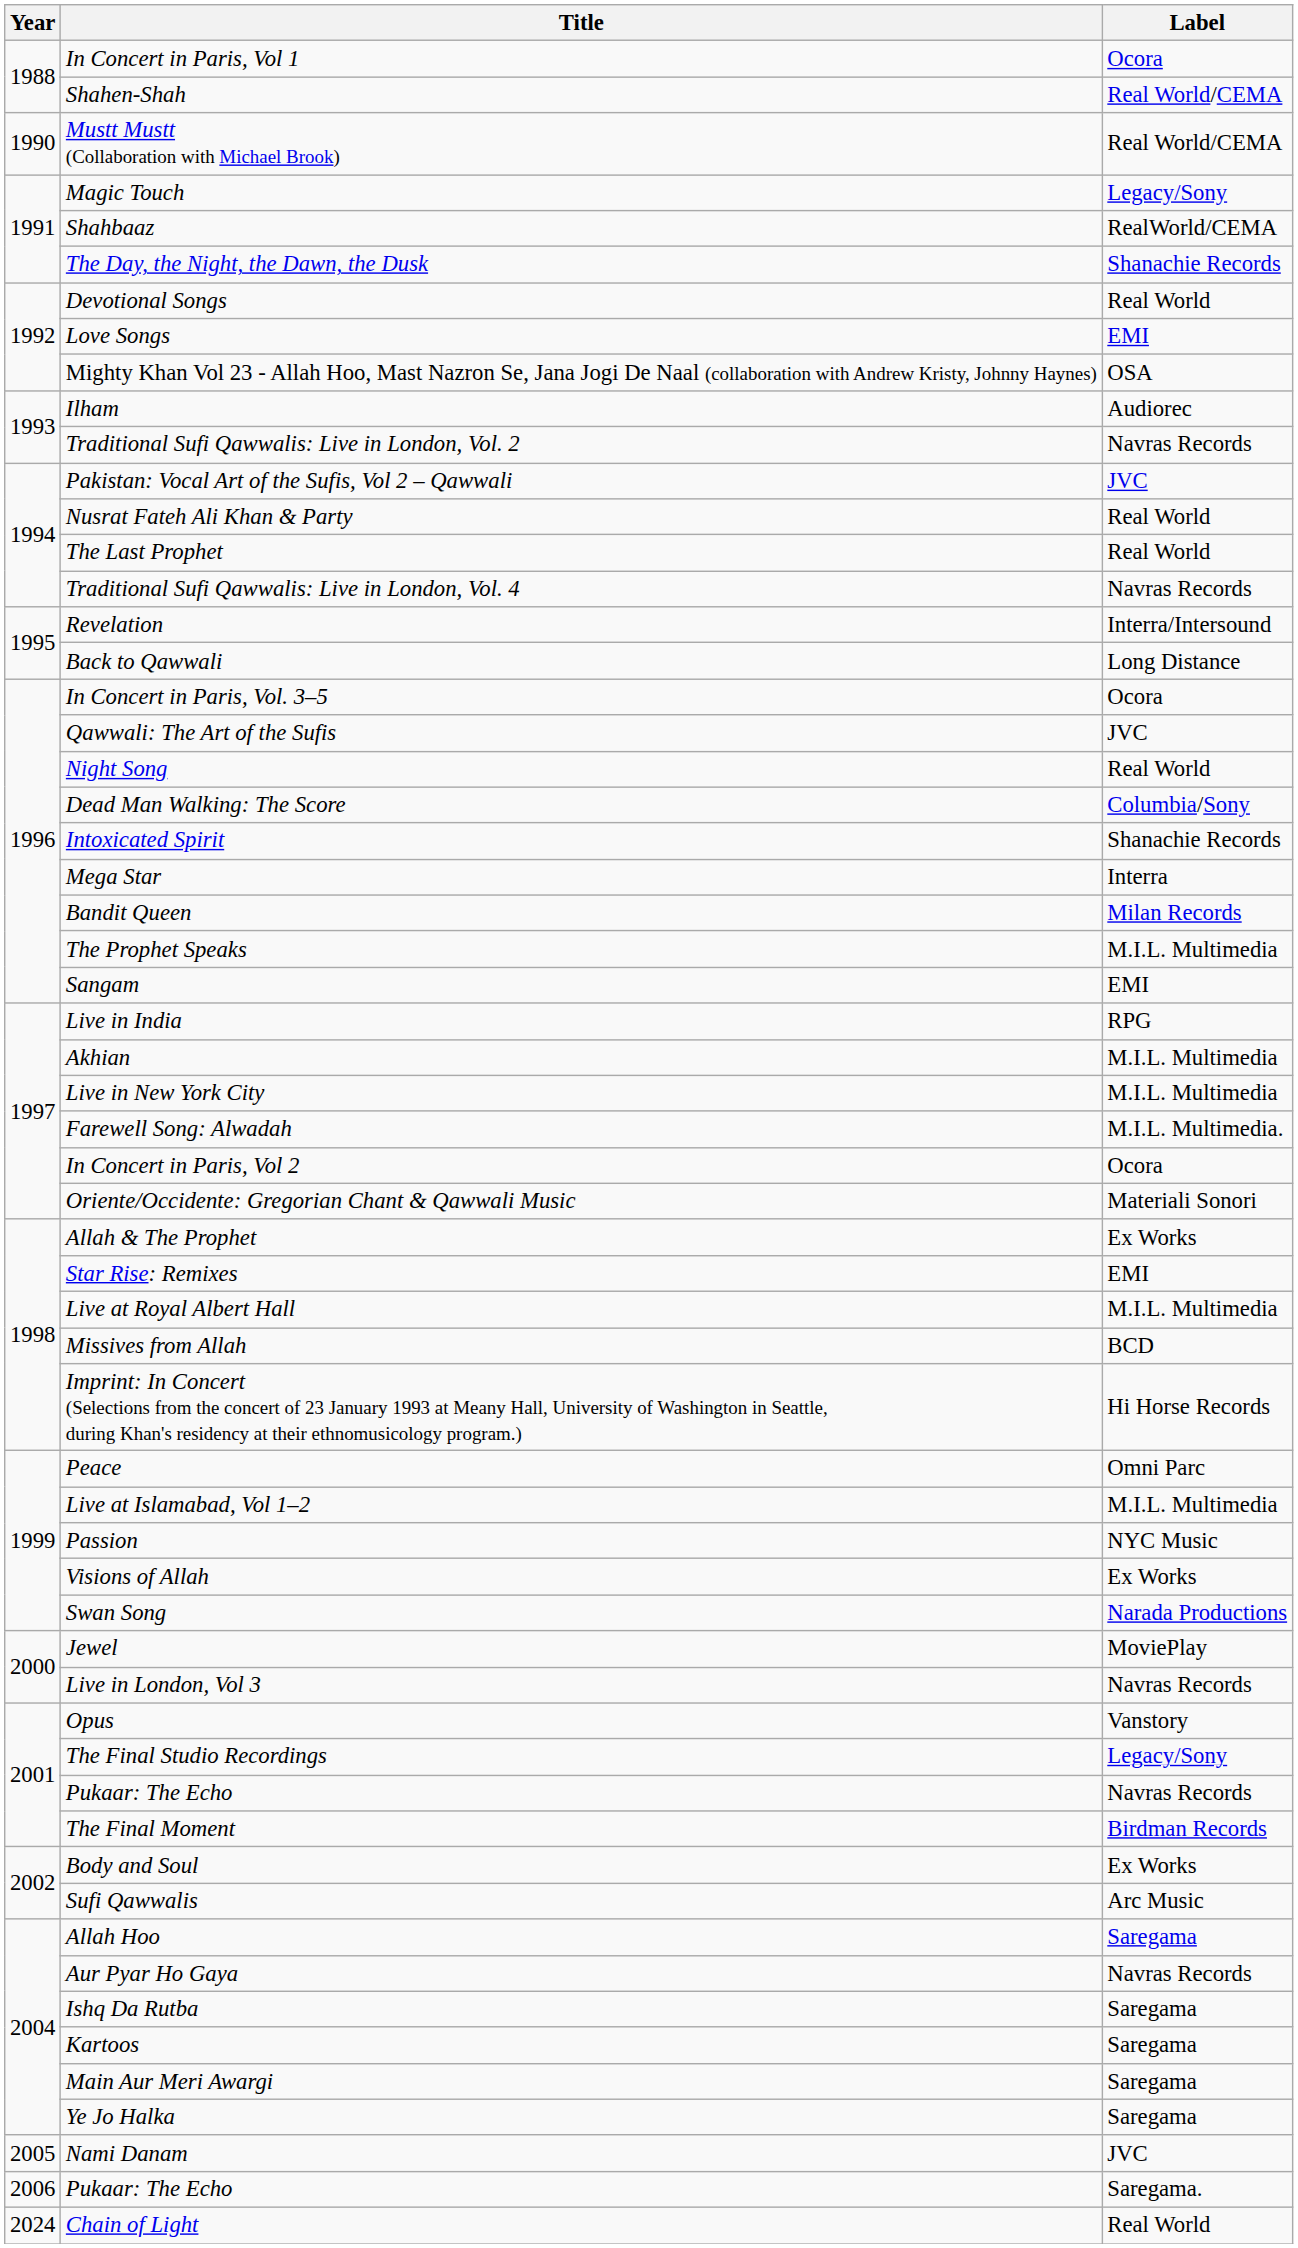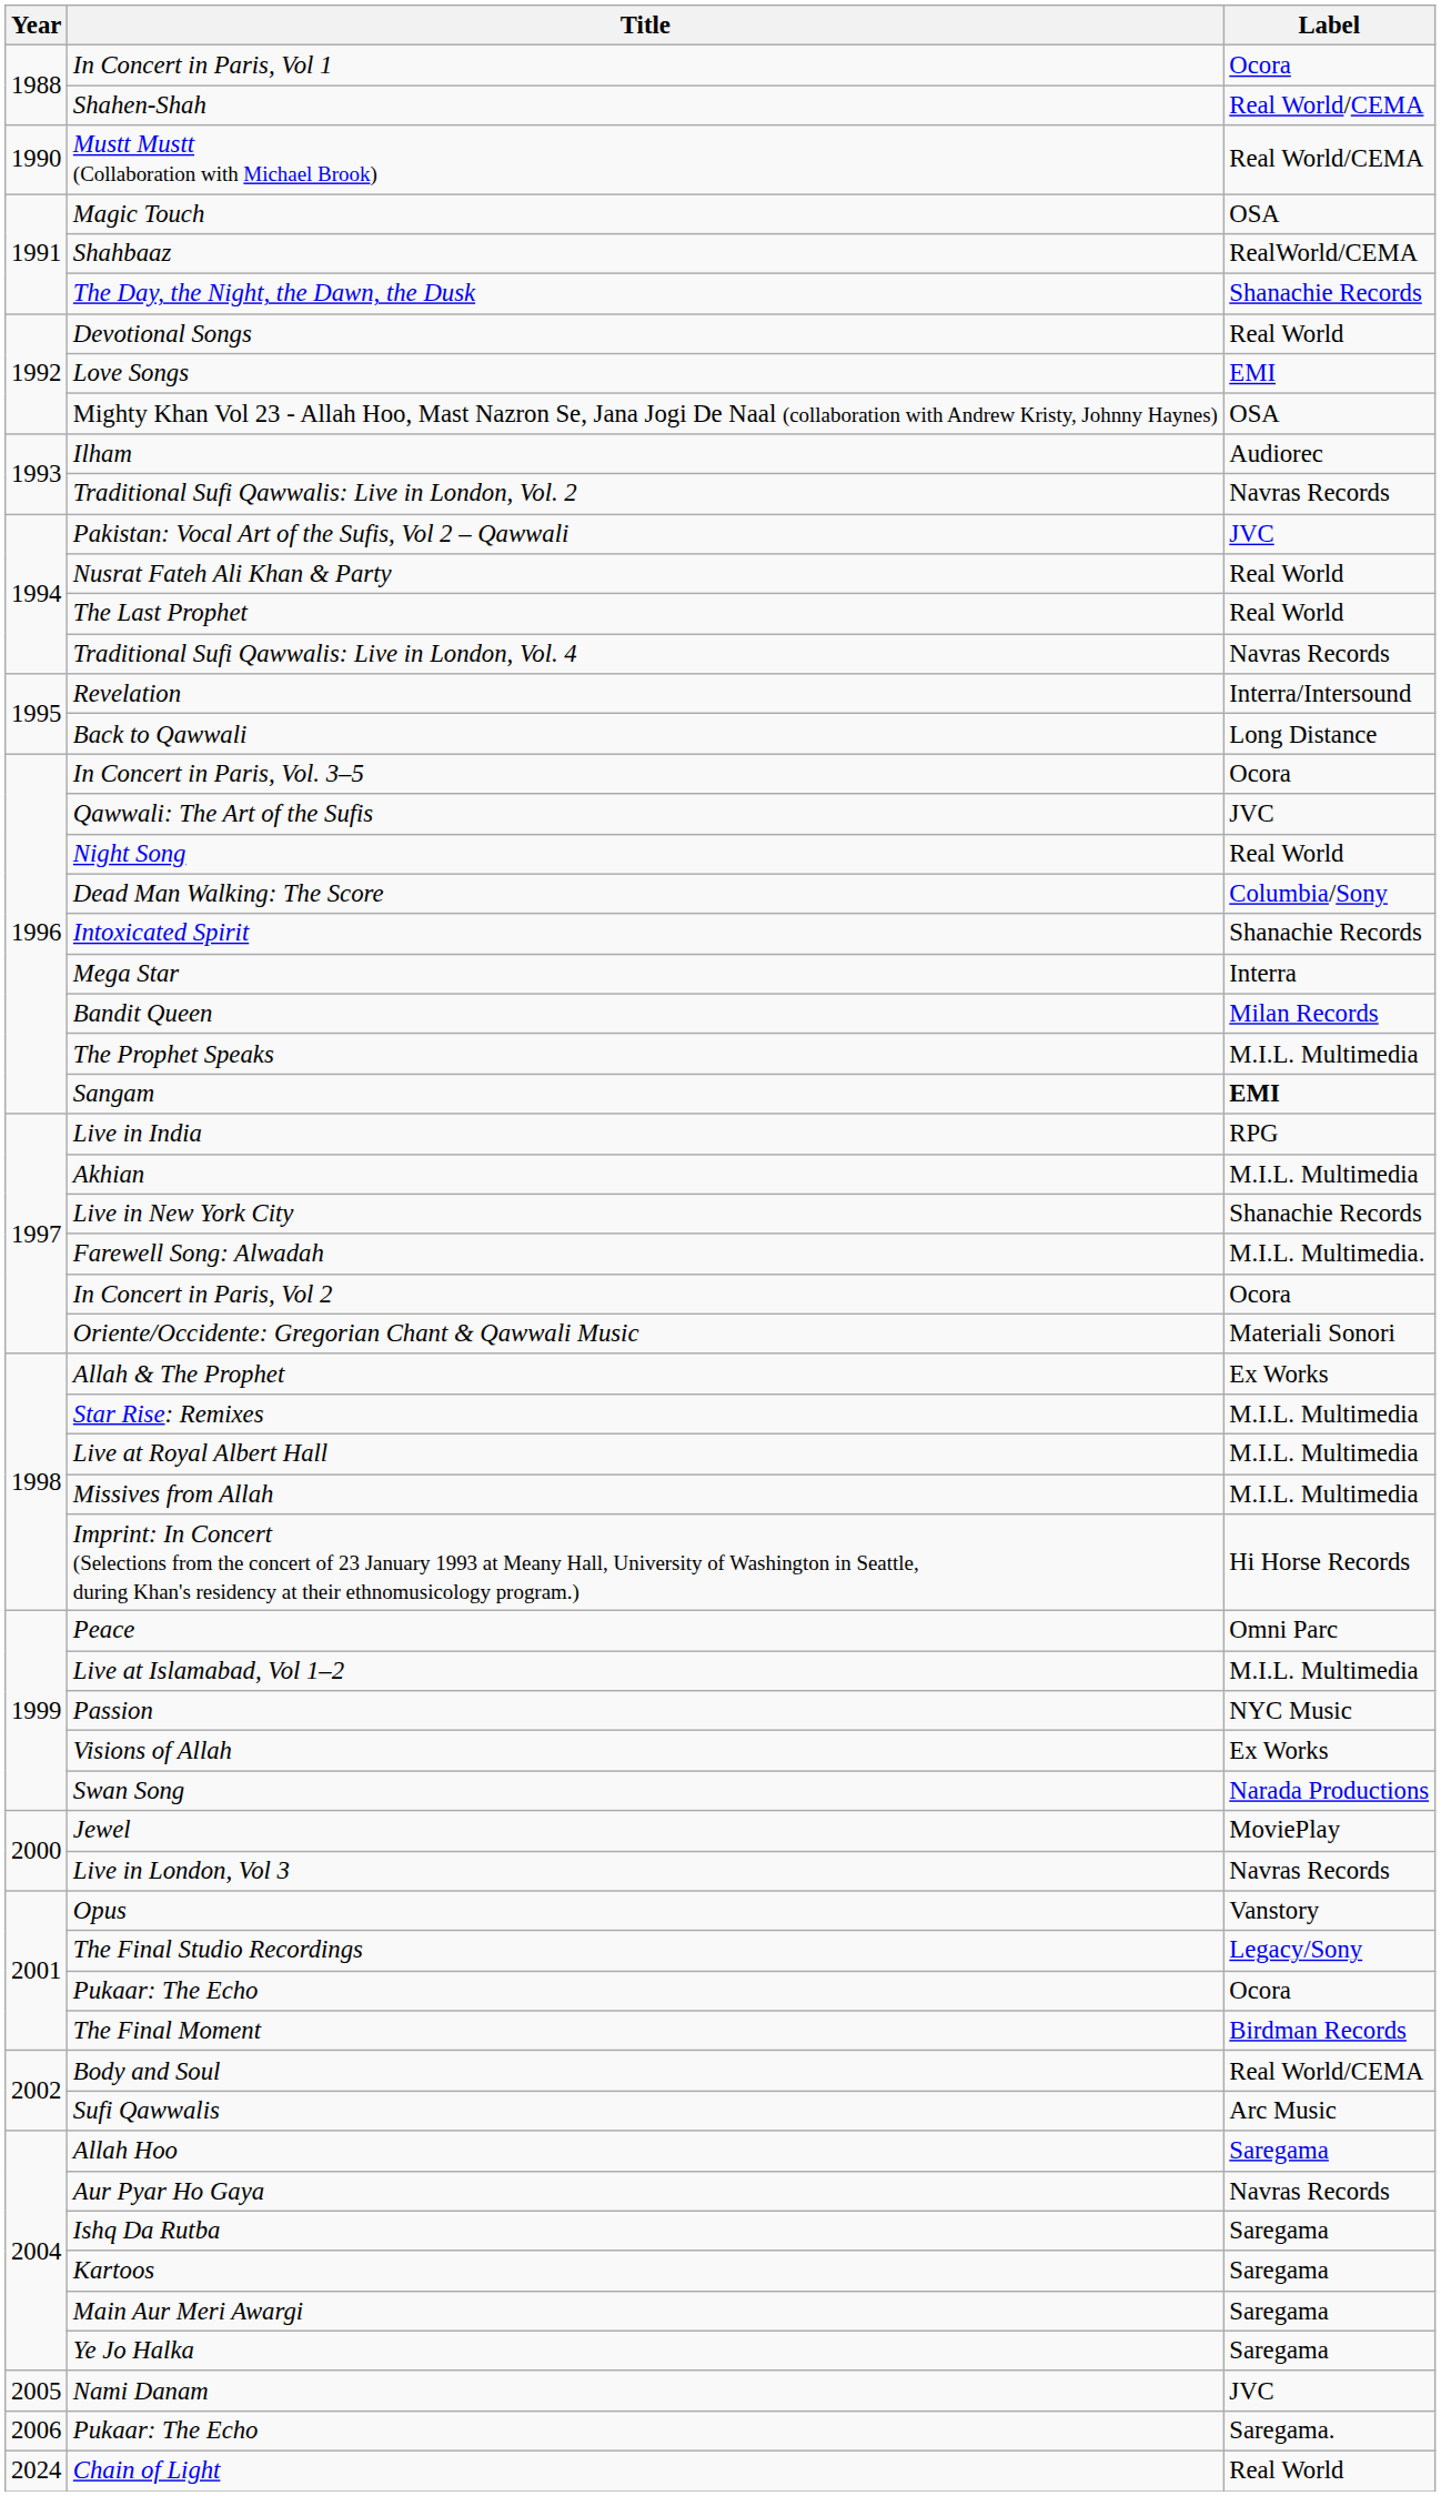 <table class="wikitable">
 <tr>
 <th>Year</th>
 <th>Title</th>
 <th>Label</th>
 </tr>
 <tr>
 <td rowspan="2">1988</td>
 <td><em>In Concert in Paris, Vol 1</em></td>
 <td><a href='#'>Ocora</a></td>
 </tr>
 <tr>
 <td><em>Shahen-Shah</em></td>
 <td><a href='#'>Real World</a>/<a href='#'>CEMA</a></td>
 </tr>
 <tr>
 <td>1990</td>
 <td><em><a href='#'>Mustt Mustt</a></em><br><small>(Collaboration with <a href='#'>Michael Brook</a>)</small></td>
 <td>Real World/CEMA</td>
 </tr>
 <tr>
 <td rowspan="3">1991</td>
 <td><em>Magic Touch</em></td>
-<td><a href='#'>Legacy/Sony</a></td>
+<td>OSA</td>
 </tr>
 <tr>
 <td><em>Shahbaaz</em></td>
 <td>RealWorld/CEMA</td>
 </tr>
 <tr>
 <td><em><a href='#'>The Day, the Night, the Dawn, the Dusk</a></em></td>
 <td><a href='#'>Shanachie Records</a></td>
 </tr>
 <tr>
 <td rowspan="3">1992</td>
 <td><em>Devotional Songs</em></td>
 <td>Real World</td>
 </tr>
 <tr>
 <td><em>Love Songs</em></td>
 <td><a href='#'>EMI</a></td>
 </tr>
 <tr>
 <td>Mighty Khan Vol 23 - Allah Hoo, Mast Nazron Se, Jana Jogi De Naal <small>(collaboration with Andrew Kristy, Johnny Haynes)</small></td>
 <td>OSA</td>
 </tr>
 <tr>
 <td rowspan="2">1993</td>
 <td><em>Ilham</em></td>
 <td>Audiorec</td>
 </tr>
 <tr>
 <td><em>Traditional Sufi Qawwalis: Live in London, Vol. 2</em></td>
 <td>Navras Records</td>
 </tr>
 <tr>
 <td rowspan="4">1994</td>
 <td><em>Pakistan: Vocal Art of the Sufis, Vol 2 – Qawwali</em></td>
 <td><a href='#'>JVC</a></td>
 </tr>
 <tr>
 <td><em>Nusrat Fateh Ali Khan & Party</em></td>
 <td>Real World</td>
 </tr>
 <tr>
 <td><em>The Last Prophet</em></td>
 <td>Real World</td>
 </tr>
 <tr>
 <td><em>Traditional Sufi Qawwalis: Live in London, Vol. 4</em></td>
 <td>Navras Records</td>
 </tr>
 <tr>
 <td rowspan="2">1995</td>
 <td><em>Revelation</em></td>
 <td>Interra/Intersound</td>
 </tr>
 <tr>
 <td><em>Back to Qawwali</em></td>
 <td>Long Distance</td>
 </tr>
 <tr>
 <td rowspan="9">1996</td>
 <td><em>In Concert in Paris, Vol. 3–5</em></td>
 <td>Ocora</td>
 </tr>
 <tr>
 <td><em>Qawwali: The Art of the Sufis</em></td>
 <td>JVC</td>
 </tr>
 <tr>
 <td><em><a href='#'>Night Song</a></em></td>
 <td>Real World</td>
 </tr>
 <tr>
 <td><em>Dead Man Walking: The Score</em></td>
 <td><a href='#'>Columbia</a>/<a href='#'>Sony</a></td>
 </tr>
 <tr>
 <td><em><a href='#'>Intoxicated Spirit</a></em></td>
 <td>Shanachie Records</td>
 </tr>
 <tr>
 <td><em>Mega Star</em></td>
 <td>Interra</td>
 </tr>
 <tr>
 <td><em>Bandit Queen</em></td>
 <td><a href='#'>Milan Records</a></td>
 </tr>
 <tr>
 <td><em>The Prophet Speaks</em></td>
 <td>M.I.L. Multimedia</td>
 </tr>
 <tr>
 <td><em>Sangam</em></td>
-<td>EMI</td>
+<td><strong>EMI</strong></td>
 </tr>
 <tr>
 <td rowspan="6">1997</td>
 <td><em>Live in India</em></td>
 <td>RPG</td>
 </tr>
 <tr>
 <td><em>Akhian</em></td>
 <td>M.I.L. Multimedia</td>
 </tr>
 <tr>
 <td><em>Live in New York City</em></td>
-<td>M.I.L. Multimedia</td>
+<td>Shanachie Records</td>
 </tr>
 <tr>
 <td><em>Farewell Song: Alwadah</em></td>
 <td>M.I.L. Multimedia.</td>
 </tr>
 <tr>
 <td><em>In Concert in Paris, Vol 2</em></td>
 <td>Ocora</td>
 </tr>
 <tr>
 <td><em>Oriente/Occidente: Gregorian Chant & Qawwali Music</em></td>
 <td>Materiali Sonori</td>
 </tr>
 <tr>
 <td rowspan="5">1998</td>
 <td><em>Allah & The Prophet</em></td>
 <td>Ex Works</td>
 </tr>
 <tr>
 <td><em><a href='#'>Star Rise</a>: Remixes</em></td>
-<td>EMI</td>
+<td>M.I.L. Multimedia</td>
 </tr>
 <tr>
 <td><em>Live at Royal Albert Hall</em></td>
 <td>M.I.L. Multimedia</td>
 </tr>
 <tr>
 <td><em>Missives from Allah</em></td>
-<td>BCD</td>
+<td>M.I.L. Multimedia</td>
 </tr>
 <tr>
 <td><em>Imprint: In Concert</em><br><small>(Selections from the concert of 23 January 1993 at Meany Hall, University of Washington in Seattle,<br>during Khan's residency at their ethnomusicology program.)</small></td>
 <td>Hi Horse Records</td>
 </tr>
 <tr>
 <td rowspan="5">1999</td>
 <td><em>Peace</em></td>
 <td>Omni Parc</td>
 </tr>
 <tr>
 <td><em>Live at Islamabad, Vol 1–2</em></td>
 <td>M.I.L. Multimedia</td>
 </tr>
 <tr>
 <td><em>Passion</em></td>
 <td>NYC Music</td>
 </tr>
 <tr>
 <td><em>Visions of Allah</em></td>
 <td>Ex Works</td>
 </tr>
 <tr>
 <td><em>Swan Song</em></td>
 <td><a href='#'>Narada Productions</a></td>
 </tr>
 <tr>
 <td rowspan="2">2000</td>
 <td><em>Jewel</em></td>
 <td>MoviePlay</td>
 </tr>
 <tr>
 <td><em>Live in London, Vol 3</em></td>
 <td>Navras Records</td>
 </tr>
 <tr>
 <td rowspan="4">2001</td>
 <td><em>Opus</em></td>
 <td>Vanstory</td>
 </tr>
 <tr>
 <td><em>The Final Studio Recordings</em></td>
 <td><a href='#'>Legacy/Sony</a></td>
 </tr>
 <tr>
 <td><em>Pukaar: The Echo</em></td>
-<td>Navras Records</td>
+<td>Ocora</td>
 </tr>
 <tr>
 <td><em>The Final Moment</em></td>
 <td><a href='#'>Birdman Records</a></td>
 </tr>
 <tr>
 <td rowspan="2">2002</td>
 <td><em>Body and Soul</em></td>
-<td>Ex Works</td>
+<td>Real World/CEMA</td>
 </tr>
 <tr>
 <td><em>Sufi Qawwalis</em></td>
 <td>Arc Music</td>
 </tr>
 <tr>
 <td rowspan="6">2004</td>
 <td><em>Allah Hoo</em></td>
 <td><a href='#'>Saregama</a></td>
 </tr>
 <tr>
 <td><em>Aur Pyar Ho Gaya</em></td>
 <td>Navras Records</td>
 </tr>
 <tr>
 <td><em>Ishq Da Rutba</em></td>
 <td>Saregama</td>
 </tr>
 <tr>
 <td><em>Kartoos</em></td>
 <td>Saregama</td>
 </tr>
 <tr>
 <td><em>Main Aur Meri Awargi</em></td>
 <td>Saregama</td>
 </tr>
 <tr>
 <td><em>Ye Jo Halka</em></td>
 <td>Saregama</td>
 </tr>
 <tr>
 <td>2005</td>
 <td><em>Nami Danam</em></td>
 <td>JVC</td>
 </tr>
 <tr>
 <td>2006</td>
 <td><em>Pukaar: The Echo</em></td>
 <td>Saregama.</td>
 </tr>
 <tr>
 <td>2024</td>
 <td><em><a href='#'>Chain of Light</a></em></td>
 <td>Real World</td>
 </tr>
 </table>
